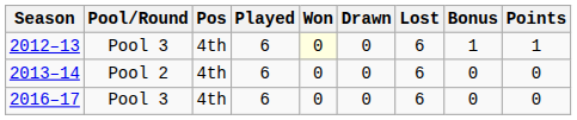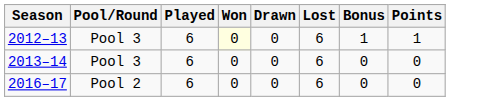 <table class="wikitable" style="text-align:center">
 <tr>
 <th>Season</th>
 <th>Pool/Round</th>
-<th>Pos</th>
 <th>Played</th>
 <th>Won</th>
 <th>Drawn</th>
 <th>Lost</th>
 <th>Bonus</th>
 <th>Points</th>
 </tr>
 <tr>
 <td><a href='#'>2012–13</a></td>
 <td>Pool 3</td>
-<td>4th</td>
 <td>6</td>
 <td style="background: lightyellow;">0</td>
 <td>0</td>
 <td>6</td>
 <td>1</td>
 <td>1</td>
 </tr>
 <tr>
 <td><a href='#'>2013–14</a></td>
-<td>Pool 2</td>
-<td>4th</td>
+<td>Pool 3</td>
 <td>6</td>
 <td>0</td>
 <td>0</td>
 <td>6</td>
 <td>0</td>
 <td>0</td>
 </tr>
 <tr>
 <td><a href='#'>2016–17</a></td>
-<td>Pool 3</td>
-<td>4th</td>
+<td>Pool 2</td>
 <td>6</td>
 <td>0</td>
 <td>0</td>
 <td>6</td>
 <td>0</td>
 <td>0</td>
 </tr>
 </table>
